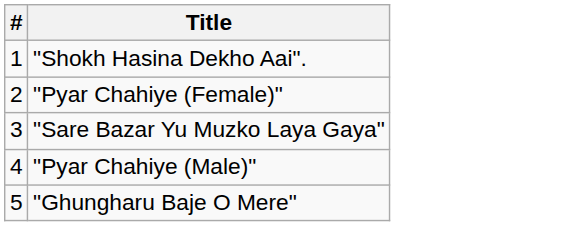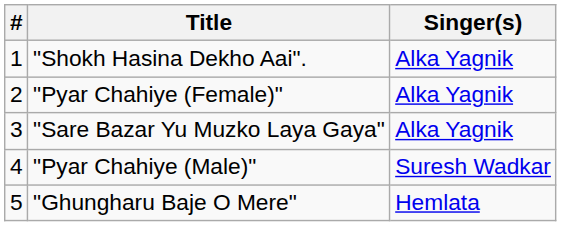 <table class="wikitable">
 <tr>
 <th>#</th>
 <th>Title</th>
+<th>Singer(s)</th>
 </tr>
 <tr>
 <td>1</td>
 <td>"Shokh Hasina Dekho Aai".</td>
+<td><a href='#'>Alka Yagnik</a></td>
 </tr>
 <tr>
 <td>2</td>
 <td>"Pyar Chahiye (Female)"</td>
+<td><a href='#'>Alka Yagnik</a></td>
 </tr>
 <tr>
 <td>3</td>
 <td>"Sare Bazar Yu Muzko Laya Gaya"</td>
+<td><a href='#'>Alka Yagnik</a></td>
 </tr>
 <tr>
 <td>4</td>
 <td>"Pyar Chahiye (Male)"</td>
+<td><a href='#'>Suresh Wadkar</a></td>
 </tr>
 <tr>
 <td>5</td>
 <td>"Ghungharu Baje O Mere"</td>
+<td><a href='#'>Hemlata</a></td>
 </tr>
 </table>
